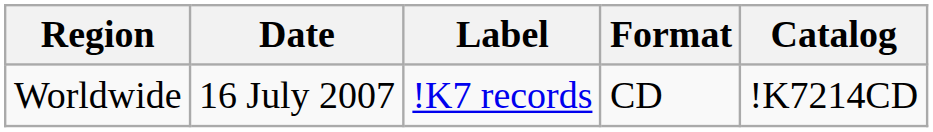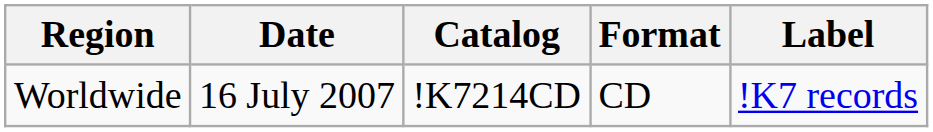 <table class="wikitable">
 <tr>
 <th>Region</th>
 <th>Date</th>
+<th>Catalog</th>
+<th>Format</th>
 <th>Label</th>
-<th>Format</th>
-<th>Catalog</th>
 </tr>
 <tr>
 <td>Worldwide</td>
 <td>16 July 2007</td>
+<td>!K7214CD</td>
+<td>CD</td>
 <td><a href='#'>!K7 records</a></td>
-<td>CD</td>
-<td>!K7214CD</td>
 </tr>
 </table>
